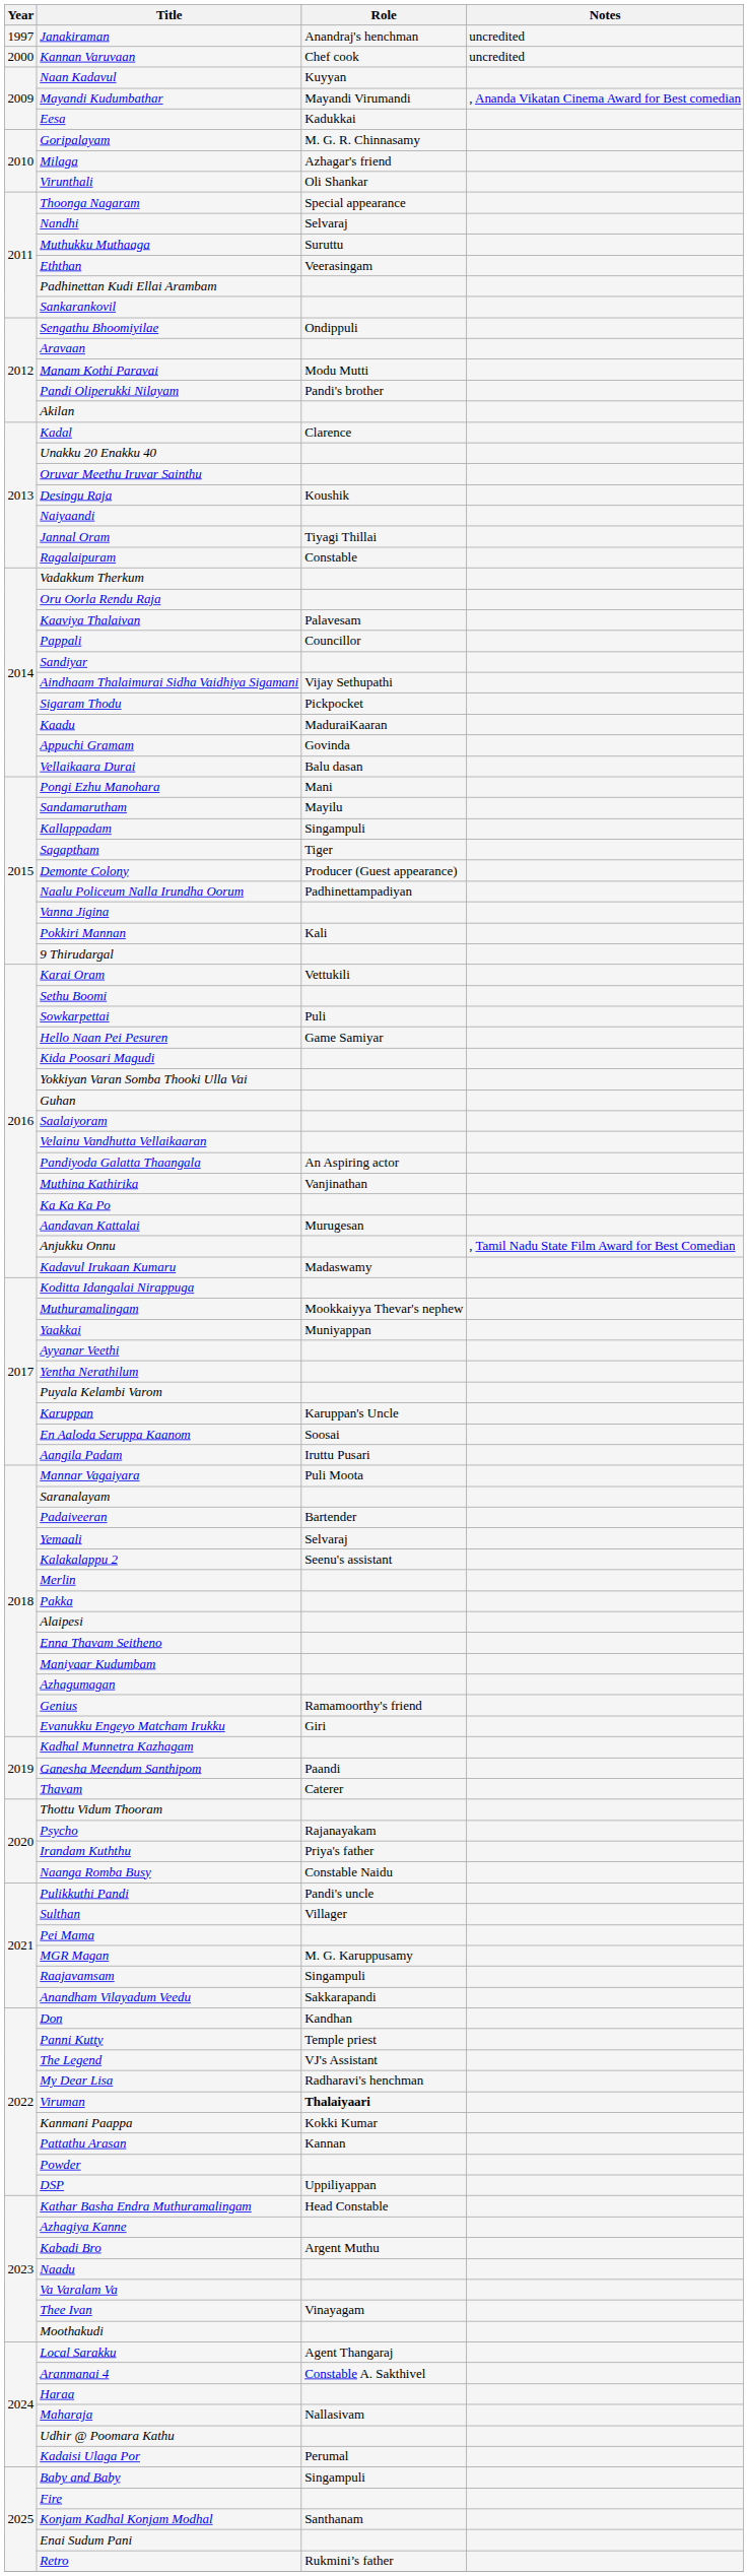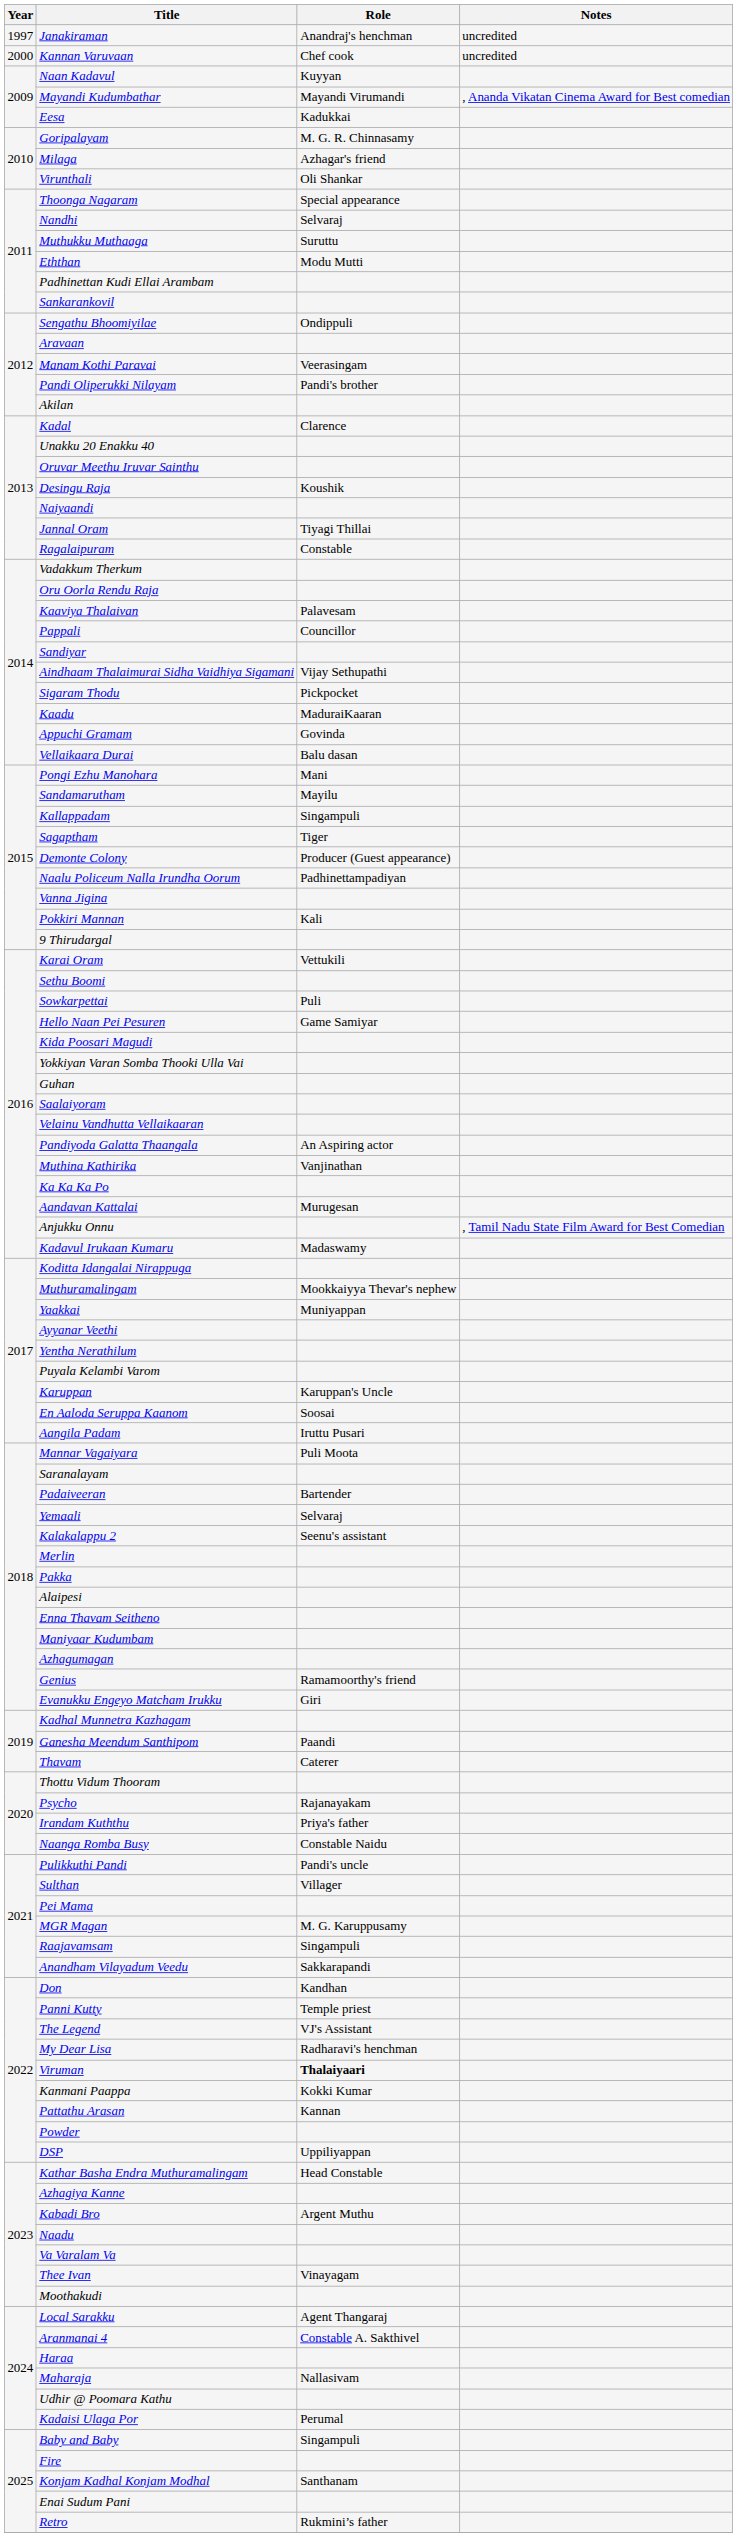 <table class="wikitable sortable" style="background:#f5f5f5;">
 <tr style="background:#B0C4DE;">
 <th scope="col">Year</th>
 <th scope="col">Title</th>
 <th scope="col">Role</th>
 <th scope="col" class=unsortable>Notes</th>
 </tr>
 <tr>
 <td>1997</td>
 <td><em><a href='#'>Janakiraman</a></em></td>
 <td>Anandraj's henchman</td>
 <td>uncredited</td>
 </tr>
 <tr>
 <td>2000</td>
 <td><em><a href='#'>Kannan Varuvaan</a></em></td>
 <td>Chef cook</td>
 <td>uncredited</td>
 </tr>
 <tr>
 <td rowspan="3">2009</td>
 <td><em><a href='#'>Naan Kadavul</a></em></td>
 <td>Kuyyan</td>
 <td></td>
 </tr>
 <tr>
 <td><em><a href='#'>Mayandi Kudumbathar</a></em></td>
 <td>Mayandi Virumandi</td>
 <td>, <a href='#'>Ananda Vikatan Cinema Award for Best comedian</a></td>
 </tr>
 <tr>
 <td><em><a href='#'>Eesa</a></em></td>
 <td>Kadukkai</td>
 <td></td>
 </tr>
 <tr>
 <td rowspan="3">2010</td>
 <td><em><a href='#'>Goripalayam</a></em></td>
 <td>M. G. R. Chinnasamy</td>
 <td></td>
 </tr>
 <tr>
 <td><em><a href='#'>Milaga</a></em></td>
 <td>Azhagar's friend</td>
 <td></td>
 </tr>
 <tr>
 <td><em><a href='#'>Virunthali</a></em></td>
 <td>Oli Shankar</td>
 <td></td>
 </tr>
 <tr>
 <td rowspan="6">2011</td>
 <td><em><a href='#'>Thoonga Nagaram</a></em></td>
 <td>Special appearance</td>
 <td></td>
 </tr>
 <tr>
 <td><em><a href='#'>Nandhi</a></em></td>
 <td>Selvaraj</td>
 <td></td>
 </tr>
 <tr>
 <td><em><a href='#'>Muthukku Muthaaga</a></em></td>
 <td>Suruttu</td>
 <td></td>
 </tr>
 <tr>
 <td><em><a href='#'>Eththan</a></em></td>
-<td>Veerasingam</td>
+<td>Modu Mutti</td>
 <td></td>
 </tr>
 <tr>
 <td><em>Padhinettan Kudi Ellai Arambam</em></td>
 <td></td>
 <td></td>
 </tr>
 <tr>
 <td><em><a href='#'>Sankarankovil</a></em></td>
 <td></td>
 <td></td>
 </tr>
 <tr>
 <td rowspan="5">2012</td>
 <td><em><a href='#'>Sengathu Bhoomiyilae</a></em></td>
 <td>Ondippuli</td>
 <td></td>
 </tr>
 <tr>
 <td><em><a href='#'>Aravaan</a></em></td>
 <td></td>
 <td></td>
 </tr>
 <tr>
 <td><em><a href='#'>Manam Kothi Paravai</a></em></td>
-<td>Modu Mutti</td>
+<td>Veerasingam</td>
 <td></td>
 </tr>
 <tr>
 <td><em><a href='#'>Pandi Oliperukki Nilayam</a></em></td>
 <td>Pandi's brother</td>
 <td></td>
 </tr>
 <tr>
 <td><em>Akilan</em></td>
 <td></td>
 <td></td>
 </tr>
 <tr>
 <td rowspan="7">2013</td>
 <td><em><a href='#'>Kadal</a></em></td>
 <td>Clarence</td>
 <td></td>
 </tr>
 <tr>
 <td><em>Unakku 20 Enakku 40</em></td>
 <td></td>
 <td></td>
 </tr>
 <tr>
 <td><em><a href='#'>Oruvar Meethu Iruvar Sainthu</a></em></td>
 <td></td>
 <td></td>
 </tr>
 <tr>
 <td><em><a href='#'>Desingu Raja</a></em></td>
 <td>Koushik</td>
 <td></td>
 </tr>
 <tr>
 <td><em><a href='#'>Naiyaandi</a></em></td>
 <td></td>
 <td></td>
 </tr>
 <tr>
 <td><em><a href='#'>Jannal Oram</a></em></td>
 <td>Tiyagi Thillai</td>
 <td></td>
 </tr>
 <tr>
 <td><em><a href='#'>Ragalaipuram</a></em></td>
 <td>Constable</td>
 <td></td>
 </tr>
 <tr>
 <td rowspan="10">2014</td>
 <td><em>Vadakkum Therkum</em></td>
 <td></td>
 <td></td>
 </tr>
 <tr>
 <td><em><a href='#'>Oru Oorla Rendu Raja</a></em></td>
 <td></td>
 <td></td>
 </tr>
 <tr>
 <td><em><a href='#'>Kaaviya Thalaivan</a></em></td>
 <td>Palavesam</td>
 <td></td>
 </tr>
 <tr>
 <td><em><a href='#'>Pappali</a></em></td>
 <td>Councillor</td>
 <td></td>
 </tr>
 <tr>
 <td><em><a href='#'>Sandiyar</a></em></td>
 <td></td>
 <td></td>
 </tr>
 <tr>
 <td><em><a href='#'>Aindhaam Thalaimurai Sidha Vaidhiya Sigamani</a></em></td>
 <td>Vijay Sethupathi</td>
 <td></td>
 </tr>
 <tr>
 <td><em><a href='#'>Sigaram Thodu</a></em></td>
 <td>Pickpocket</td>
 <td></td>
 </tr>
 <tr>
 <td><em><a href='#'>Kaadu</a></em></td>
 <td>MaduraiKaaran</td>
 <td></td>
 </tr>
 <tr>
 <td><em><a href='#'>Appuchi Gramam</a></em></td>
 <td>Govinda</td>
 <td></td>
 </tr>
 <tr>
 <td><em><a href='#'>Vellaikaara Durai</a></em></td>
 <td>Balu dasan</td>
 <td></td>
 </tr>
 <tr>
 <td rowspan="9">2015</td>
 <td><em><a href='#'>Pongi Ezhu Manohara</a></em></td>
 <td>Mani</td>
 <td></td>
 </tr>
 <tr>
 <td><em><a href='#'>Sandamarutham</a></em></td>
 <td>Mayilu</td>
 <td></td>
 </tr>
 <tr>
 <td><em><a href='#'>Kallappadam</a></em></td>
 <td>Singampuli</td>
 <td></td>
 </tr>
 <tr>
 <td><em><a href='#'>Sagaptham</a></em></td>
 <td>Tiger</td>
 <td></td>
 </tr>
 <tr>
 <td><em><a href='#'>Demonte Colony</a></em></td>
 <td>Producer (Guest appearance)</td>
 <td></td>
 </tr>
 <tr>
 <td><em><a href='#'>Naalu Policeum Nalla Irundha Oorum</a></em></td>
 <td>Padhinettampadiyan</td>
 <td></td>
 </tr>
 <tr>
 <td><em><a href='#'>Vanna Jigina</a></em></td>
 <td></td>
 <td></td>
 </tr>
 <tr>
 <td><em><a href='#'>Pokkiri Mannan</a></em></td>
 <td>Kali</td>
 <td></td>
 </tr>
 <tr>
 <td><em>9 Thirudargal</em></td>
 <td></td>
 <td></td>
 </tr>
 <tr>
 <td rowspan="15">2016</td>
 <td><em> <a href='#'>Karai Oram</a></em></td>
 <td>Vettukili</td>
 <td></td>
 </tr>
 <tr>
 <td><em><a href='#'>Sethu Boomi</a></em></td>
 <td></td>
 <td></td>
 </tr>
 <tr>
 <td><em><a href='#'>Sowkarpettai</a></em></td>
 <td>Puli</td>
 <td></td>
 </tr>
 <tr>
 <td><em><a href='#'>Hello Naan Pei Pesuren</a></em></td>
 <td>Game Samiyar</td>
 <td></td>
 </tr>
 <tr>
 <td><em><a href='#'>Kida Poosari Magudi</a></em></td>
 <td></td>
 <td></td>
 </tr>
 <tr>
 <td><em>Yokkiyan Varan Somba Thooki Ulla Vai</em></td>
 <td></td>
 <td></td>
 </tr>
 <tr>
 <td><em>Guhan</em></td>
 <td></td>
 <td></td>
 </tr>
 <tr>
 <td><em><a href='#'>Saalaiyoram</a></em></td>
 <td></td>
 <td></td>
 </tr>
 <tr>
 <td><em><a href='#'>Velainu Vandhutta Vellaikaaran</a></em></td>
 <td></td>
 <td></td>
 </tr>
 <tr>
 <td><em><a href='#'>Pandiyoda Galatta Thaangala</a></em></td>
 <td>An Aspiring actor</td>
 <td></td>
 </tr>
 <tr>
 <td><em><a href='#'>Muthina Kathirika</a></em></td>
 <td>Vanjinathan</td>
 <td></td>
 </tr>
 <tr>
 <td><em><a href='#'>Ka Ka Ka Po</a></em></td>
 <td></td>
 <td></td>
 </tr>
 <tr>
 <td><em><a href='#'>Aandavan Kattalai</a></em></td>
 <td>Murugesan</td>
 <td></td>
 </tr>
 <tr>
 <td><em>Anjukku Onnu</em></td>
 <td></td>
 <td>, <a href='#'>Tamil Nadu State Film Award for Best Comedian</a></td>
 </tr>
 <tr>
 <td><em><a href='#'>Kadavul Irukaan Kumaru</a></em></td>
 <td>Madaswamy</td>
 <td></td>
 </tr>
 <tr>
 <td rowspan="9">2017</td>
 <td><em> <a href='#'>Koditta Idangalai Nirappuga</a></em></td>
 <td></td>
 <td></td>
 </tr>
 <tr>
 <td><em><a href='#'>Muthuramalingam</a></em></td>
 <td>Mookkaiyya Thevar's nephew</td>
 <td></td>
 </tr>
 <tr>
 <td><em><a href='#'>Yaakkai</a></em></td>
 <td>Muniyappan</td>
 <td></td>
 </tr>
 <tr>
 <td><em><a href='#'>Ayyanar Veethi</a></em></td>
 <td></td>
 <td></td>
 </tr>
 <tr>
 <td><em><a href='#'>Yentha Nerathilum</a></em></td>
 <td></td>
 <td></td>
 </tr>
 <tr>
 <td><em>Puyala Kelambi Varom</em></td>
 <td></td>
 <td></td>
 </tr>
 <tr>
 <td><em><a href='#'>Karuppan</a></em></td>
 <td>Karuppan's Uncle</td>
 <td></td>
 </tr>
 <tr>
 <td><em><a href='#'>En Aaloda Seruppa Kaanom</a></em></td>
 <td>Soosai</td>
 <td></td>
 </tr>
 <tr>
 <td><em><a href='#'>Aangila Padam</a></em></td>
 <td>Iruttu Pusari</td>
 <td></td>
 </tr>
 <tr>
 <td rowspan="13">2018</td>
 <td><em><a href='#'>Mannar Vagaiyara</a></em></td>
 <td>Puli Moota</td>
 <td></td>
 </tr>
 <tr>
 <td><em>Saranalayam</em></td>
 <td></td>
 <td></td>
 </tr>
 <tr>
 <td><em><a href='#'>Padaiveeran</a></em></td>
 <td>Bartender</td>
 <td></td>
 </tr>
 <tr>
 <td><em><a href='#'>Yemaali</a></em></td>
 <td>Selvaraj</td>
 <td></td>
 </tr>
 <tr>
 <td><em><a href='#'>Kalakalappu 2</a></em></td>
 <td>Seenu's assistant</td>
 <td></td>
 </tr>
 <tr>
 <td><em><a href='#'>Merlin</a></em></td>
 <td></td>
 <td></td>
 </tr>
 <tr>
 <td><em><a href='#'>Pakka</a></em></td>
 <td></td>
 <td></td>
 </tr>
 <tr>
 <td><em>Alaipesi </em></td>
 <td></td>
 <td></td>
 </tr>
 <tr>
 <td><em><a href='#'>Enna Thavam Seitheno</a></em></td>
 <td></td>
 <td></td>
 </tr>
 <tr>
 <td><em><a href='#'>Maniyaar Kudumbam</a></em></td>
 <td></td>
 <td></td>
 </tr>
 <tr>
 <td><em><a href='#'>Azhagumagan</a></em></td>
 <td></td>
 <td></td>
 </tr>
 <tr>
 <td><em><a href='#'>Genius</a></em></td>
 <td>Ramamoorthy's friend</td>
 <td></td>
 </tr>
 <tr>
 <td><em><a href='#'>Evanukku Engeyo Matcham Irukku</a></em></td>
 <td>Giri</td>
 <td></td>
 </tr>
 <tr>
 <td rowspan="3">2019</td>
 <td><em><a href='#'>Kadhal Munnetra Kazhagam</a></em></td>
 <td></td>
 <td></td>
 </tr>
 <tr>
 <td><em><a href='#'>Ganesha Meendum Santhipom</a></em></td>
 <td>Paandi</td>
 <td></td>
 </tr>
 <tr>
 <td><em><a href='#'>Thavam</a></em></td>
 <td>Caterer</td>
 <td></td>
 </tr>
 <tr>
 <td rowspan="4">2020</td>
 <td><em>Thottu Vidum Thooram</em></td>
 <td></td>
 <td></td>
 </tr>
 <tr>
 <td><em><a href='#'>Psycho</a></em></td>
 <td>Rajanayakam</td>
 <td></td>
 </tr>
 <tr>
 <td><em><a href='#'>Irandam Kuththu</a></em></td>
 <td>Priya's father</td>
 <td></td>
 </tr>
 <tr>
 <td><em><a href='#'>Naanga Romba Busy</a></em></td>
 <td>Constable Naidu</td>
 <td></td>
 </tr>
 <tr>
 <td rowspan="6">2021</td>
 <td><em><a href='#'>Pulikkuthi Pandi</a></em></td>
 <td>Pandi's uncle</td>
 <td></td>
 </tr>
 <tr>
 <td><em><a href='#'>Sulthan</a></em></td>
 <td>Villager</td>
 <td></td>
 </tr>
 <tr>
 <td><em><a href='#'>Pei Mama</a></em></td>
 <td></td>
 <td></td>
 </tr>
 <tr>
 <td><em><a href='#'>MGR Magan</a></em></td>
 <td>M. G. Karuppusamy</td>
 <td></td>
 </tr>
 <tr>
 <td><em><a href='#'>Raajavamsam</a></em></td>
 <td>Singampuli</td>
 <td></td>
 </tr>
 <tr>
 <td><em><a href='#'>Anandham Vilayadum Veedu</a></em></td>
 <td>Sakkarapandi</td>
 <td></td>
 </tr>
 <tr>
 <td rowspan="9">2022</td>
 <td><em><a href='#'>Don</a></em></td>
 <td>Kandhan</td>
 <td></td>
 </tr>
 <tr>
 <td><em><a href='#'>Panni Kutty</a></em></td>
 <td>Temple priest</td>
 <td></td>
 </tr>
 <tr>
 <td><em><a href='#'>The Legend</a></em></td>
 <td>VJ's Assistant</td>
 <td></td>
 </tr>
 <tr>
 <td><em><a href='#'>My Dear Lisa</a></em></td>
 <td>Radharavi's henchman</td>
 <td></td>
 </tr>
 <tr>
 <td><em><a href='#'>Viruman</a></em></td>
 <td><strong>Thalaiyaari</strong></td>
 <td></td>
 </tr>
 <tr>
 <td><em>Kanmani Paappa</em></td>
 <td>Kokki Kumar</td>
 <td></td>
 </tr>
 <tr>
 <td><em><a href='#'>Pattathu Arasan</a></em></td>
 <td>Kannan</td>
 <td></td>
 </tr>
 <tr>
 <td><em><a href='#'>Powder</a></em></td>
 <td></td>
 <td></td>
 </tr>
 <tr>
 <td><em><a href='#'>DSP</a></em></td>
 <td>Uppiliyappan</td>
 <td></td>
 </tr>
 <tr>
 <td rowspan="7">2023</td>
 <td><em><a href='#'>Kathar Basha Endra Muthuramalingam</a></em></td>
 <td>Head Constable</td>
 <td></td>
 </tr>
 <tr>
 <td><em><a href='#'>Azhagiya Kanne</a></em></td>
 <td></td>
 <td></td>
 </tr>
 <tr>
 <td><em><a href='#'>Kabadi Bro</a></em></td>
 <td>Argent Muthu</td>
 <td></td>
 </tr>
 <tr>
 <td><em><a href='#'>Naadu</a></em></td>
 <td></td>
 <td></td>
 </tr>
 <tr>
 <td><em><a href='#'>Va Varalam Va</a></em></td>
 <td></td>
 <td></td>
 </tr>
 <tr>
 <td><em><a href='#'>Thee Ivan</a></em></td>
 <td>Vinayagam</td>
 <td></td>
 </tr>
 <tr>
 <td><em>Moothakudi</em></td>
 <td></td>
 <td></td>
 </tr>
 <tr>
 <td rowspan="6">2024</td>
 <td><em><a href='#'>Local Sarakku</a></em></td>
 <td>Agent Thangaraj</td>
 <td></td>
 </tr>
 <tr>
 <td><em><a href='#'>Aranmanai 4</a></em></td>
 <td><a href='#'>Constable</a> A. Sakthivel</td>
 <td></td>
 </tr>
 <tr>
 <td><em><a href='#'>Haraa</a></em></td>
 <td></td>
 <td></td>
 </tr>
 <tr>
 <td><em><a href='#'>Maharaja</a></em></td>
 <td>Nallasivam</td>
 <td></td>
 </tr>
 <tr>
 <td><em>Udhir @ Poomara Kathu</em></td>
 <td></td>
 <td></td>
 </tr>
 <tr>
 <td><em><a href='#'>Kadaisi Ulaga Por</a></em></td>
 <td>Perumal</td>
 <td></td>
 </tr>
 <tr>
 <td rowspan="5">2025</td>
 <td><em><a href='#'>Baby and Baby</a></em></td>
 <td>Singampuli</td>
 <td></td>
 </tr>
 <tr>
 <td><em><a href='#'>Fire</a></em></td>
 <td></td>
 <td></td>
 </tr>
 <tr>
 <td><em><a href='#'>Konjam Kadhal Konjam Modhal</a></em></td>
 <td>Santhanam</td>
 <td></td>
 </tr>
 <tr>
 <td><em>Enai Sudum Pani</em></td>
 <td></td>
 <td></td>
 </tr>
 <tr>
 <td><em><a href='#'>Retro</a></em></td>
 <td>Rukmini’s father</td>
 <td></td>
 </tr>
 <tr>
 </tr>
 </table>
